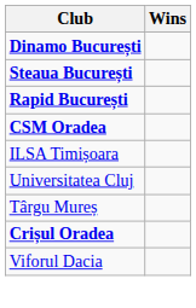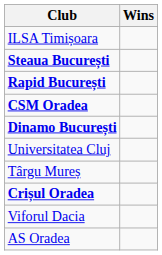 <table class="wikitable">
 <tr>
 <th>Club</th>
 <th>Wins</th>
 </tr>
 <tr>
-<td><strong><a href='#'>Dinamo București</a></strong></td>
+<td><a href='#'>ILSA Timișoara</a></td>
 <td></td>
 </tr>
 <tr>
 <td><strong><a href='#'>Steaua București</a></strong></td>
 <td></td>
 </tr>
 <tr>
 <td><strong><a href='#'>Rapid București</a></strong></td>
 <td></td>
 </tr>
 <tr>
 <td><strong><a href='#'>CSM Oradea</a></strong></td>
 <td></td>
 </tr>
 <tr>
-<td><a href='#'>ILSA Timișoara</a></td>
+<td><strong><a href='#'>Dinamo București</a></strong></td>
 <td></td>
 </tr>
 <tr>
 <td><a href='#'>Universitatea Cluj</a></td>
 <td></td>
 </tr>
 <tr>
 <td><a href='#'>Târgu Mureș</a></td>
 <td></td>
 </tr>
 <tr>
 <td><strong><a href='#'>Crișul Oradea</a></strong></td>
 <td></td>
 </tr>
 <tr>
 <td><a href='#'>Viforul Dacia</a></td>
 <td></td>
 </tr>
+<tr>
+<td><a href='#'>AS Oradea</a></td>
+<td></td>
+</tr>
 </table>
